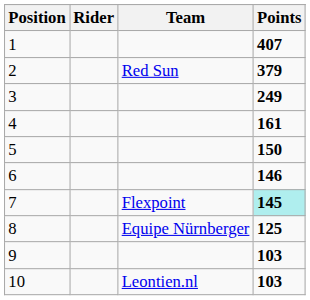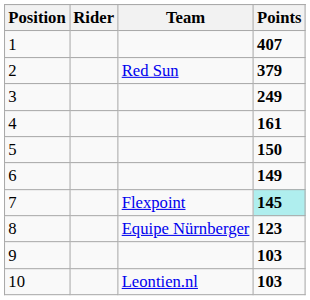 <table class="wikitable">
 <tr style="background:#ccccff;">
 </tr>
 <tr>
 <th align=center>Position</th>
 <th>Rider</th>
 <th>Team</th>
 <th>Points</th>
 </tr>
 <tr>
 <td>1</td>
 <td></td>
 <td></td>
 <td><strong>407</strong></td>
 </tr>
 <tr>
 <td>2</td>
 <td></td>
 <td><a href='#'>Red Sun</a></td>
 <td><strong>379</strong></td>
 </tr>
 <tr>
 <td>3</td>
 <td></td>
 <td></td>
 <td><strong>249</strong></td>
 </tr>
 <tr>
 <td>4</td>
 <td></td>
 <td></td>
 <td><strong>161</strong></td>
 </tr>
 <tr>
 <td>5</td>
 <td></td>
 <td></td>
 <td><strong>150</strong></td>
 </tr>
 <tr>
 <td>6</td>
 <td></td>
 <td></td>
-<td><strong>146</strong></td>
+<td><strong>149</strong></td>
 </tr>
 <tr>
 <td>7</td>
 <td></td>
 <td><a href='#'>Flexpoint</a></td>
 <td style="background: paleturquoise;"><strong>145</strong></td>
 </tr>
 <tr>
 <td>8</td>
 <td></td>
 <td><a href='#'>Equipe Nürnberger</a></td>
-<td><strong>125</strong></td>
+<td><strong>123</strong></td>
 </tr>
 <tr>
 <td>9</td>
 <td></td>
 <td></td>
 <td><strong>103</strong></td>
 </tr>
 <tr>
 <td>10</td>
 <td></td>
 <td><a href='#'>Leontien.nl</a></td>
 <td><strong>103</strong></td>
 </tr>
 </table>
